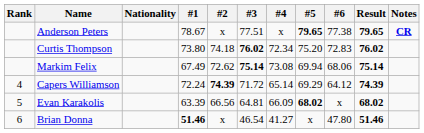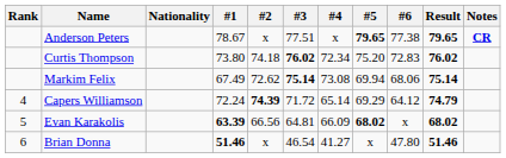 <table class="wikitable sortable" style="text-align:center;font-size:95%">
 <tr>
 <th>Rank</th>
 <th>Name</th>
 <th>Nationality</th>
 <th>#1</th>
 <th>#2</th>
 <th>#3</th>
 <th>#4</th>
 <th>#5</th>
 <th>#6</th>
 <th>Result</th>
 <th>Notes</th>
 </tr>
 <tr>
 <td></td>
 <td align=left><a href='#'>Anderson Peters</a></td>
 <td align=left></td>
 <td>78.67</td>
 <td>x</td>
 <td>77.51</td>
 <td>x</td>
 <td><strong>79.65</strong></td>
 <td>77.38</td>
 <td><strong>79.65</strong></td>
 <td><strong><a href='#'>CR</a></strong></td>
 </tr>
 <tr>
 <td></td>
 <td align=left><a href='#'>Curtis Thompson</a></td>
 <td align=left></td>
 <td>73.80</td>
 <td>74.18</td>
 <td><strong>76.02</strong></td>
 <td>72.34</td>
 <td>75.20</td>
 <td>72.83</td>
 <td><strong>76.02</strong></td>
 <td></td>
 </tr>
 <tr>
 <td></td>
 <td align=left><a href='#'>Markim Felix</a></td>
 <td align=left></td>
 <td>67.49</td>
 <td>72.62</td>
 <td><strong>75.14</strong></td>
 <td>73.08</td>
 <td>69.94</td>
 <td>68.06</td>
 <td><strong>75.14</strong></td>
 <td></td>
 </tr>
 <tr>
 <td>4</td>
 <td align=left><a href='#'>Capers Williamson</a></td>
 <td align=left></td>
 <td>72.24</td>
 <td><strong>74.39</strong></td>
 <td>71.72</td>
 <td>65.14</td>
 <td>69.29</td>
 <td>64.12</td>
-<td><strong>74.39</strong></td>
+<td><strong>74.79</strong></td>
 <td></td>
 </tr>
 <tr>
 <td>5</td>
 <td align=left><a href='#'>Evan Karakolis</a></td>
 <td align=left></td>
-<td>63.39</td>
+<td><strong>63.39</strong></td>
 <td>66.56</td>
 <td>64.81</td>
 <td>66.09</td>
 <td><strong>68.02</strong></td>
 <td>x</td>
 <td><strong>68.02</strong></td>
 <td></td>
 </tr>
 <tr>
 <td>6</td>
 <td align=left><a href='#'>Brian Donna</a></td>
 <td align=left></td>
 <td><strong>51.46</strong></td>
 <td>x</td>
 <td>46.54</td>
 <td>41.27</td>
 <td>x</td>
 <td>47.80</td>
 <td><strong>51.46</strong></td>
 <td></td>
 </tr>
 </table>
